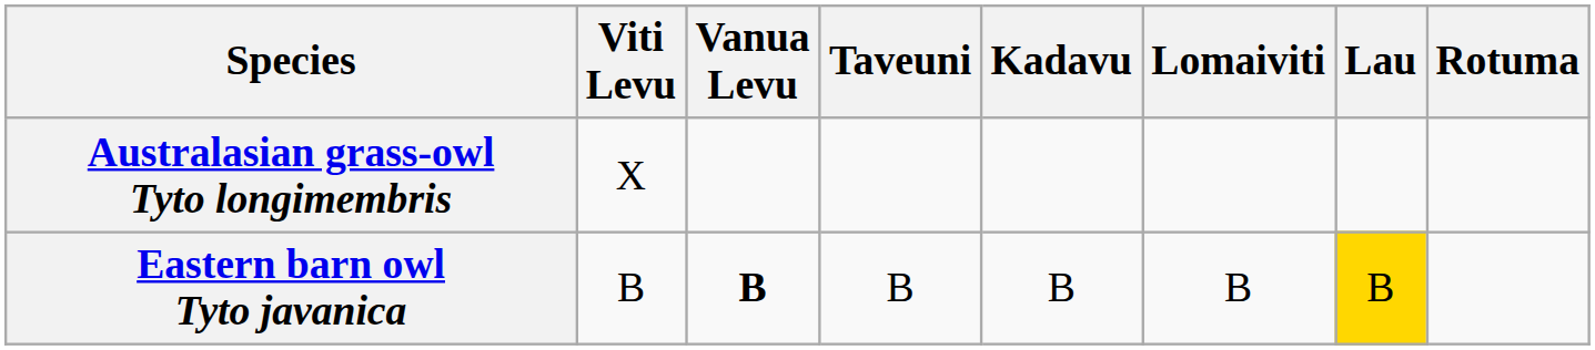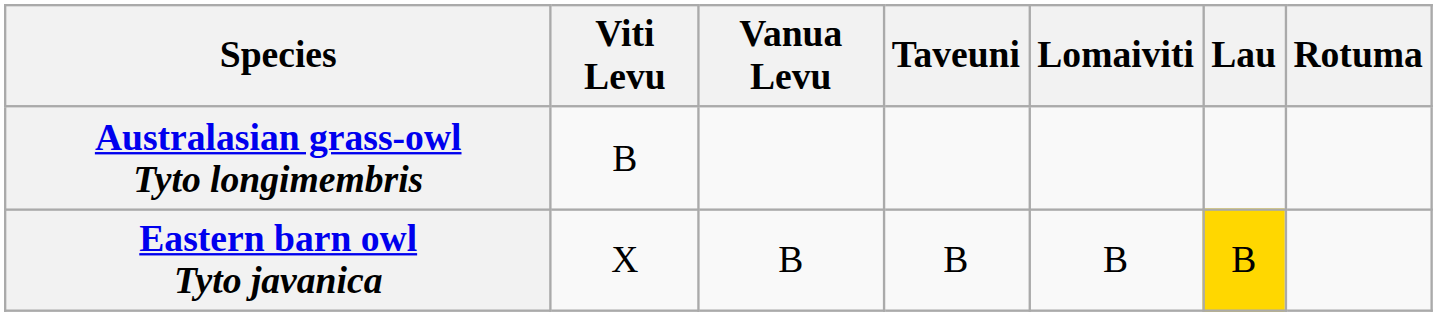 <table class="wikitable" style="text-align:center">
 <tr>
 <th width="225">Species</th>
 <th>Viti Levu</th>
 <th>Vanua Levu</th>
 <th>Taveuni</th>
-<th>Kadavu</th>
 <th>Lomaiviti</th>
 <th>Lau</th>
 <th>Rotuma</th>
 </tr>
 <tr>
 <th><a href='#'>Australasian grass-owl</a><br><em>Tyto longimembris</em></th>
-<td>X</td>
-<td></td>
+<td>B</td>
 <td></td>
 <td></td>
 <td></td>
 <td></td>
 <td></td>
 </tr>
 <tr>
 <th><a href='#'>Eastern barn owl</a><br><em>Tyto javanica</em></th>
-<td>B</td>
-<td><strong>B</strong></td>
+<td>X</td>
 <td>B</td>
 <td>B</td>
 <td>B</td>
 <td style="background: gold;">B</td>
 <td></td>
 </tr>
 </table>
